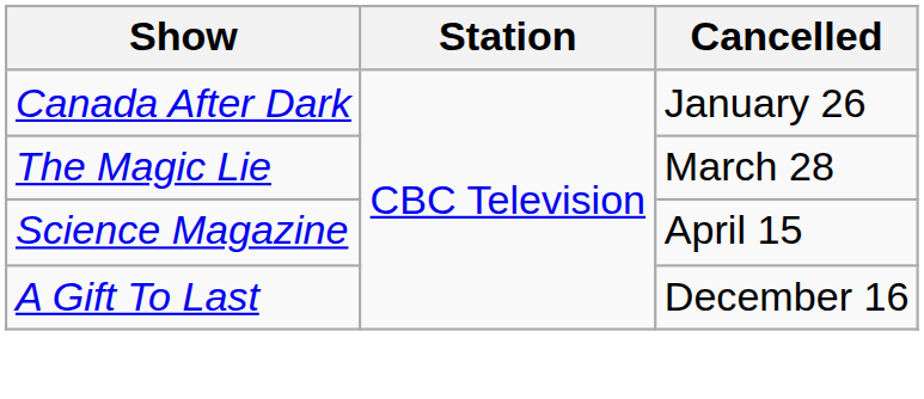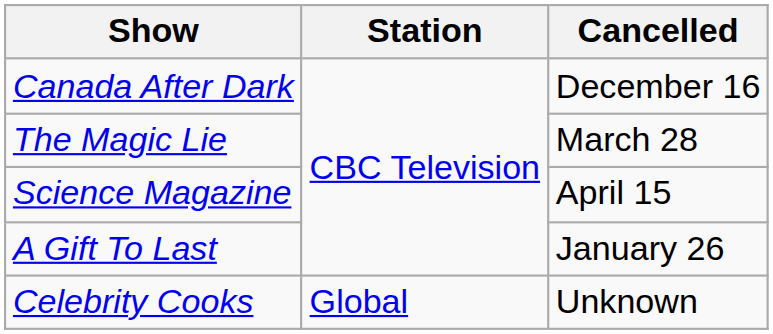 <table class="wikitable">
 <tr>
 <th>Show</th>
 <th>Station</th>
 <th>Cancelled</th>
 </tr>
 <tr>
 <td><em><a href='#'>Canada After Dark</a></em></td>
 <td rowspan="4"><a href='#'>CBC Television</a></td>
-<td>January 26</td>
+<td>December 16</td>
 </tr>
 <tr>
 <td><em><a href='#'>The Magic Lie</a></em></td>
 <td>March 28</td>
 </tr>
 <tr>
 <td><em><a href='#'>Science Magazine</a></em></td>
 <td>April 15</td>
 </tr>
 <tr>
 <td><em><a href='#'>A Gift To Last</a></em></td>
-<td>December 16</td>
+<td>January 26</td>
+</tr>
+<tr>
+<td><em><a href='#'>Celebrity Cooks</a></em></td>
+<td><a href='#'>Global</a></td>
+<td>Unknown</td>
 </tr>
 </table>
